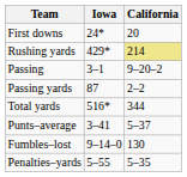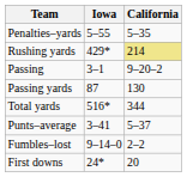 <table class="wikitable">
 <tr>
 <th>Team</th>
 <th>Iowa</th>
 <th>California</th>
 </tr>
 <tr>
-<td>First downs</td>
-<td>24*</td>
-<td>20</td>
+<td>Penalties–yards</td>
+<td>5–55</td>
+<td>5–35</td>
 </tr>
 <tr>
 <td>Rushing yards</td>
 <td>429*</td>
 <td style="background: khaki;">214</td>
 </tr>
 <tr>
 <td>Passing</td>
 <td>3–1</td>
 <td>9–20–2</td>
 </tr>
 <tr>
 <td>Passing yards</td>
 <td>87</td>
-<td>2–2</td>
+<td>130</td>
 </tr>
 <tr>
 <td>Total yards</td>
 <td>516*</td>
 <td>344</td>
 </tr>
 <tr>
 <td>Punts–average</td>
 <td>3–41</td>
 <td>5–37</td>
 </tr>
 <tr>
 <td>Fumbles–lost</td>
 <td>9–14–0</td>
-<td>130</td>
+<td>2–2</td>
 </tr>
 <tr>
-<td>Penalties–yards</td>
-<td>5–55</td>
-<td>5–35</td>
+<td>First downs</td>
+<td>24*</td>
+<td>20</td>
 </tr>
 </table>
